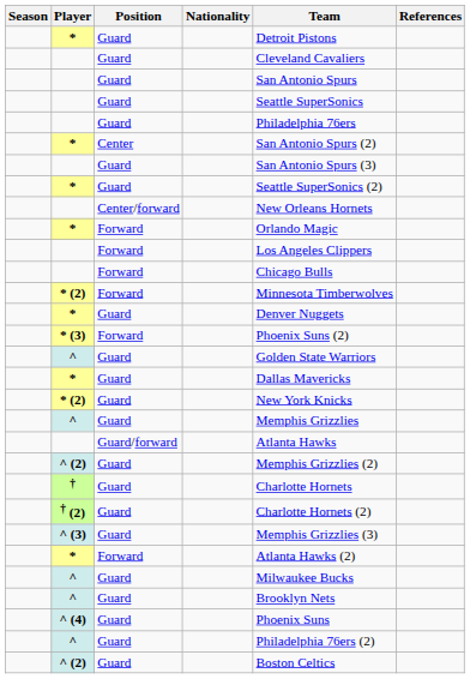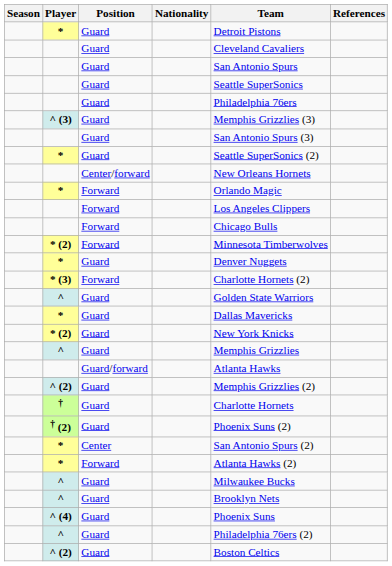 <table class="wikitable plainrowheaders sortable" summary="Season (sortable), Player (sortable), Position (sortable), Nationality (sortable), Team (sortable) and References">
 <tr>
 <th scope="col">Season</th>
 <th scope="col">Player</th>
 <th scope="col">Position</th>
 <th scope="col">Nationality</th>
 <th scope="col">Team</th>
 <th scope="col" class="unsortable">References</th>
 </tr>
 <tr>
 <td></td>
 <th scope="row" style="background-color:#FFFF99">*</th>
 <td><a href='#'>Guard</a></td>
 <td></td>
 <td><a href='#'>Detroit Pistons</a></td>
 <td align=center></td>
 </tr>
 <tr>
 <td></td>
 <th scope="row" style="background-color:transparent;"></th>
 <td><a href='#'>Guard</a></td>
 <td></td>
 <td><a href='#'>Cleveland Cavaliers</a></td>
 <td align=center></td>
 </tr>
 <tr>
 <td></td>
 <th scope="row" style="background-color:transparent;"></th>
 <td><a href='#'>Guard</a></td>
 <td></td>
 <td><a href='#'>San Antonio Spurs</a></td>
 <td align=center></td>
 </tr>
 <tr>
 <td></td>
 <th scope="row" style="background-color:transparent;"></th>
 <td><a href='#'>Guard</a></td>
 <td></td>
 <td><a href='#'>Seattle SuperSonics</a></td>
 <td align=center></td>
 </tr>
 <tr>
 <td></td>
 <th scope="row" style="background-color:transparent;"></th>
 <td><a href='#'>Guard</a></td>
 <td></td>
 <td><a href='#'>Philadelphia 76ers</a></td>
 <td align=center></td>
 </tr>
 <tr>
 <td></td>
-<th scope="row" style="background-color:#FFFF99">*</th>
-<td><a href='#'>Center</a></td>
+<th scope="row" style="background-color:#CFECEC">^ (3)</th>
+<td><a href='#'>Guard</a></td>
 <td></td>
-<td><a href='#'>San Antonio Spurs</a> (2)</td>
+<td><a href='#'>Memphis Grizzlies</a> (3)</td>
 <td align=center></td>
 </tr>
 <tr>
 <td></td>
 <th scope="row" style="background-color:transparent;"></th>
 <td><a href='#'>Guard</a></td>
 <td></td>
 <td><a href='#'>San Antonio Spurs</a> (3)</td>
 <td align=center></td>
 </tr>
 <tr>
 <td></td>
 <th scope="row" style="background-color:#FFFF99">*</th>
 <td><a href='#'>Guard</a></td>
 <td></td>
 <td><a href='#'>Seattle SuperSonics</a> (2)</td>
 <td align=center></td>
 </tr>
 <tr>
 <td></td>
 <th scope="row" style="background-color:transparent;"></th>
 <td><a href='#'>Center</a>/<a href='#'>forward</a></td>
 <td></td>
 <td><a href='#'>New Orleans Hornets</a></td>
 <td align=center></td>
 </tr>
 <tr>
 <td></td>
 <th scope="row" style="background-color:#FFFF99">*</th>
 <td><a href='#'>Forward</a></td>
 <td></td>
 <td><a href='#'>Orlando Magic</a></td>
 <td align=center></td>
 </tr>
 <tr>
 <td></td>
 <th scope="row" style="background-color:transparent;"></th>
 <td><a href='#'>Forward</a></td>
 <td></td>
 <td><a href='#'>Los Angeles Clippers</a></td>
 <td align=center></td>
 </tr>
 <tr>
 <td></td>
 <th scope="row" style="background-color: transparent;"></th>
 <td><a href='#'>Forward</a></td>
 <td></td>
 <td><a href='#'>Chicago Bulls</a></td>
 <td align=center></td>
 </tr>
 <tr>
 <td></td>
 <th scope="row" style="background-color:#FFFF99">* (2)</th>
 <td><a href='#'>Forward</a></td>
 <td></td>
 <td><a href='#'>Minnesota Timberwolves</a></td>
 <td align=center></td>
 </tr>
 <tr>
 <td></td>
 <th scope="row" style="background-color:#FFFF99">*</th>
 <td><a href='#'>Guard</a></td>
 <td></td>
 <td><a href='#'>Denver Nuggets</a></td>
 <td align=center></td>
 </tr>
 <tr>
 <td></td>
 <th scope="row" style="background-color:#FFFF99">* (3)</th>
 <td><a href='#'>Forward</a></td>
 <td></td>
-<td><a href='#'>Phoenix Suns</a> (2)</td>
+<td><a href='#'>Charlotte Hornets</a> (2)</td>
 <td align=center></td>
 </tr>
 <tr>
 <td></td>
 <th scope="row" style="background-color:#CFECEC">^</th>
 <td><a href='#'>Guard</a></td>
 <td></td>
 <td><a href='#'>Golden State Warriors</a></td>
 <td align=center></td>
 </tr>
 <tr>
 <td></td>
 <th scope="row" style="background-color:#FFFF99">*</th>
 <td><a href='#'>Guard</a></td>
 <td></td>
 <td><a href='#'>Dallas Mavericks</a></td>
 <td align=center></td>
 </tr>
 <tr>
 <td></td>
 <th scope="row" style="background-color:#FFFF99">* (2)</th>
 <td><a href='#'>Guard</a></td>
 <td></td>
 <td><a href='#'>New York Knicks</a></td>
 <td align=center></td>
 </tr>
 <tr>
 <td></td>
 <th scope="row" style="background-color:#CFECEC">^</th>
 <td><a href='#'>Guard</a></td>
 <td></td>
 <td><a href='#'>Memphis Grizzlies</a></td>
 <td align=center></td>
 </tr>
 <tr>
 <td></td>
 <th scope="row" style="background-color:transparent;"></th>
 <td><a href='#'>Guard</a>/<a href='#'>forward</a></td>
 <td></td>
 <td><a href='#'>Atlanta Hawks</a></td>
 <td align=center></td>
 </tr>
 <tr>
 <td></td>
 <th scope="row" style="background-color:#CFECEC">^ (2)</th>
 <td><a href='#'>Guard</a></td>
 <td></td>
 <td><a href='#'>Memphis Grizzlies</a> (2)</td>
 <td align=center></td>
 </tr>
 <tr>
 <td></td>
 <th scope="row" style="background-color:#CCFF99"><sup>†</sup></th>
 <td><a href='#'>Guard</a></td>
 <td></td>
 <td><a href='#'>Charlotte Hornets</a></td>
 <td align=center></td>
 </tr>
 <tr>
 <td></td>
 <th scope="row" style="background-color:#CCFF99"><sup>†</sup> (2)</th>
 <td><a href='#'>Guard</a></td>
 <td></td>
-<td><a href='#'>Charlotte Hornets</a> (2)</td>
+<td><a href='#'>Phoenix Suns</a> (2)</td>
 <td align=center></td>
 </tr>
 <tr>
 <td></td>
-<th scope="row" style="background-color:#CFECEC">^ (3)</th>
-<td><a href='#'>Guard</a></td>
+<th scope="row" style="background-color:#FFFF99">*</th>
+<td><a href='#'>Center</a></td>
 <td></td>
-<td><a href='#'>Memphis Grizzlies</a> (3)</td>
+<td><a href='#'>San Antonio Spurs</a> (2)</td>
 <td align=center></td>
 </tr>
 <tr>
 <td></td>
 <th scope="row" style="background-color:#FFFF99">*</th>
 <td><a href='#'>Forward</a></td>
 <td></td>
 <td><a href='#'>Atlanta Hawks</a> (2)</td>
 <td align=center></td>
 </tr>
 <tr>
 <td></td>
 <th scope="row" style="background-color:#CFECEC">^</th>
 <td><a href='#'>Guard</a></td>
 <td></td>
 <td><a href='#'>Milwaukee Bucks</a></td>
 <td align=center></td>
 </tr>
 <tr>
 <td></td>
 <th scope="row" style="background-color:#CFECEC">^</th>
 <td><a href='#'>Guard</a></td>
 <td></td>
 <td><a href='#'>Brooklyn Nets</a></td>
 <td align=center></td>
 </tr>
 <tr>
 <td></td>
 <th scope="row" style="background-color:#CFECEC">^ (4)</th>
 <td><a href='#'>Guard</a></td>
 <td></td>
 <td><a href='#'>Phoenix Suns</a></td>
 <td align=center></td>
 </tr>
 <tr>
 <td></td>
 <th scope="row" style="background-color:#CFECEC">^</th>
 <td><a href='#'>Guard</a></td>
 <td></td>
 <td><a href='#'>Philadelphia 76ers</a> (2)</td>
 <td align=center></td>
 </tr>
 <tr>
 <td></td>
 <th scope="row" style="background-color:#CFECEC">^ (2)</th>
 <td><a href='#'>Guard</a></td>
 <td></td>
 <td><a href='#'>Boston Celtics</a></td>
 <td align=center></td>
 </tr>
 </table>
